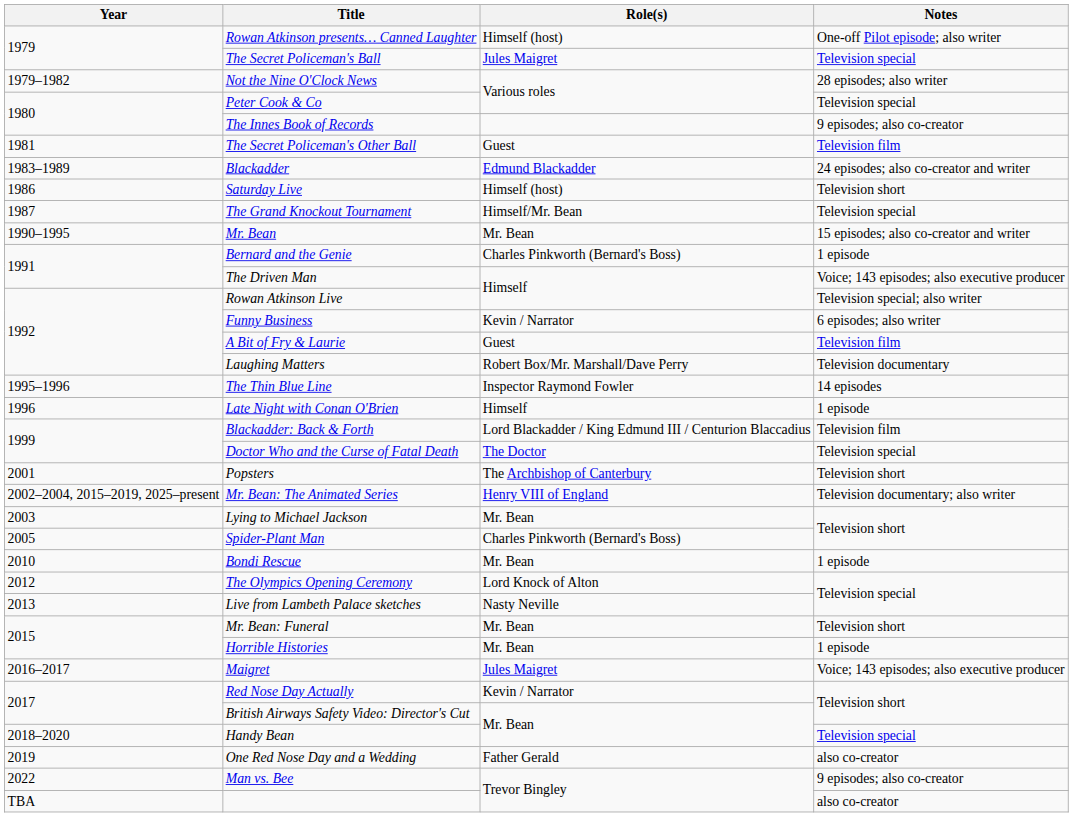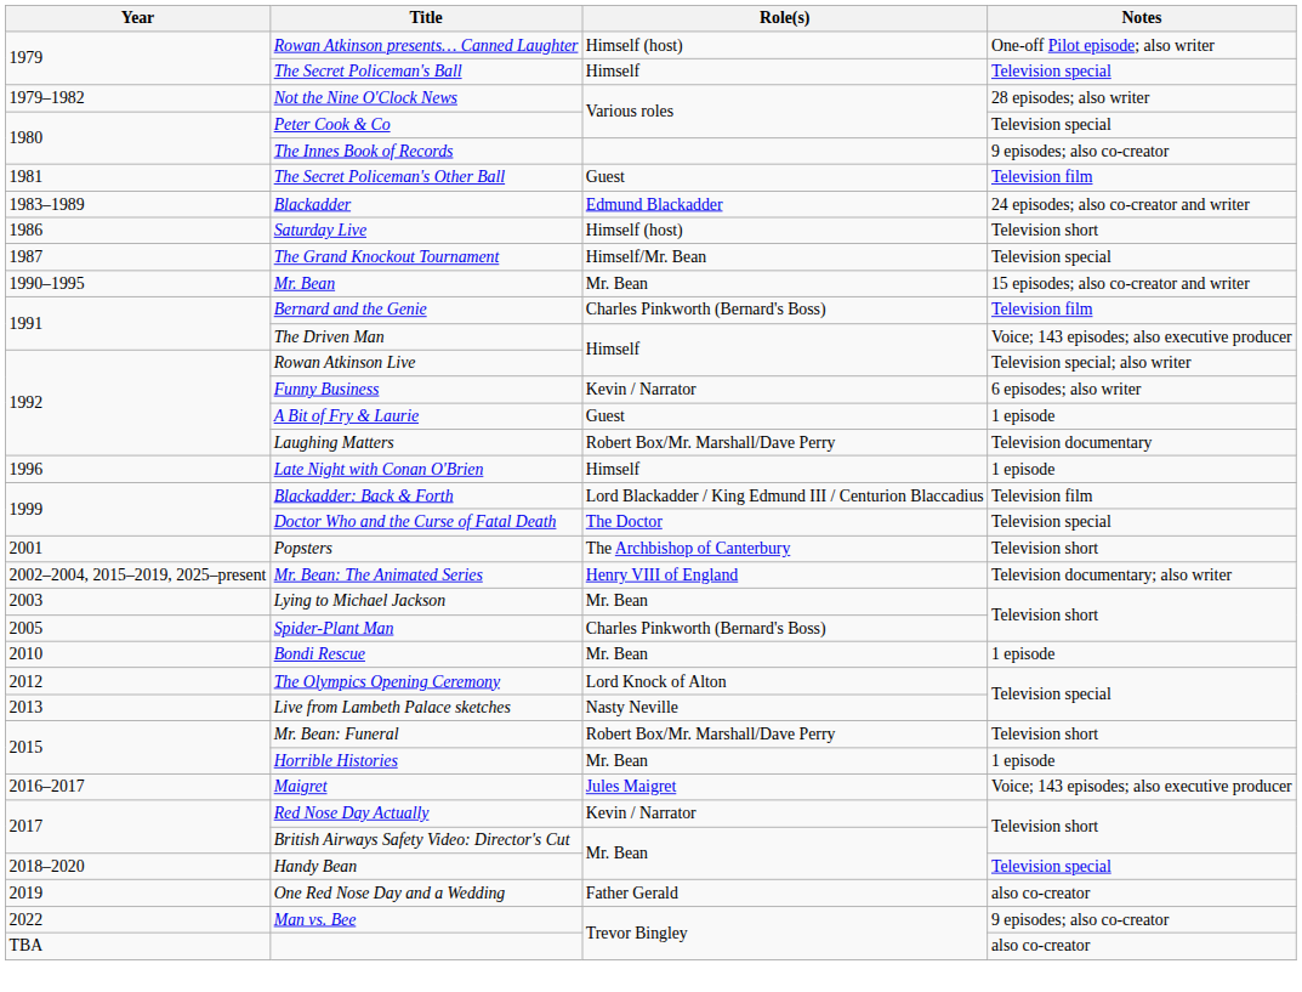 <table class="wikitable sortable plainrowheaders">
 <tr>
 <th scope="col">Year</th>
 <th scope="col">Title</th>
 <th scope="col">Role(s)</th>
 <th scope="col" class="unsortable">Notes</th>
 </tr>
 <tr>
 <td rowspan="2">1979</td>
 <td><em><a href='#'>Rowan Atkinson presents… Canned Laughter</a></em></td>
 <td>Himself (host)</td>
 <td>One-off <a href='#'>Pilot episode</a>; also writer</td>
 </tr>
 <tr>
 <td><em><a href='#'>The Secret Policeman's Ball</a></em></td>
-<td><a href='#'>Jules Maigret</a></td>
+<td>Himself</td>
 <td><a href='#'>Television special</a></td>
 </tr>
 <tr>
 <td>1979–1982</td>
 <td><em><a href='#'>Not the Nine O'Clock News</a></em></td>
 <td rowspan="2">Various roles</td>
 <td>28 episodes; also writer</td>
 </tr>
 <tr>
 <td rowspan="2">1980</td>
 <td><em><a href='#'>Peter Cook & Co</a></em></td>
 <td>Television special</td>
 </tr>
 <tr>
 <td><em><a href='#'>The Innes Book of Records</a></em></td>
 <td></td>
 <td>9 episodes; also co-creator</td>
 </tr>
 <tr>
 <td>1981</td>
 <td><em><a href='#'>The Secret Policeman's Other Ball</a></em></td>
 <td>Guest</td>
 <td><a href='#'>Television film</a></td>
 </tr>
 <tr>
 <td>1983–1989</td>
 <td><em><a href='#'>Blackadder</a></em></td>
 <td><a href='#'>Edmund Blackadder</a></td>
 <td>24 episodes; also co-creator and writer</td>
 </tr>
 <tr>
 <td>1986</td>
 <td><em><a href='#'>Saturday Live</a></em></td>
 <td>Himself (host)</td>
 <td>Television short</td>
 </tr>
 <tr>
 <td>1987</td>
 <td><em><a href='#'>The Grand Knockout Tournament</a></em></td>
 <td>Himself/Mr. Bean</td>
 <td>Television special</td>
 </tr>
 <tr>
 <td>1990–1995</td>
 <td><em><a href='#'>Mr. Bean</a></em></td>
 <td>Mr. Bean</td>
 <td>15 episodes; also co-creator and writer</td>
 </tr>
 <tr>
 <td rowspan="2">1991</td>
 <td><em><a href='#'>Bernard and the Genie</a></em></td>
 <td>Charles Pinkworth (Bernard's Boss)</td>
-<td>1 episode</td>
+<td><a href='#'>Television film</a></td>
 </tr>
 <tr>
 <td><em>The Driven Man</em></td>
 <td rowspan="2">Himself</td>
 <td>Voice; 143 episodes; also executive producer</td>
 </tr>
 <tr>
 <td rowspan="4">1992</td>
 <td><em>Rowan Atkinson Live</em></td>
 <td>Television special; also writer</td>
 </tr>
 <tr>
 <td><em><a href='#'>Funny Business</a></em></td>
 <td>Kevin / Narrator</td>
 <td>6 episodes; also writer</td>
 </tr>
 <tr>
 <td><em><a href='#'>A Bit of Fry & Laurie</a></em></td>
 <td>Guest</td>
-<td><a href='#'>Television film</a></td>
+<td>1 episode</td>
 </tr>
 <tr>
 <td><em>Laughing Matters</em></td>
 <td>Robert Box/Mr. Marshall/Dave Perry</td>
 <td>Television documentary</td>
-</tr>
-<tr>
-<td>1995–1996</td>
-<td><em><a href='#'>The Thin Blue Line</a></em></td>
-<td>Inspector Raymond Fowler</td>
-<td>14 episodes</td>
 </tr>
 <tr>
 <td>1996</td>
 <td><em><a href='#'>Late Night with Conan O'Brien</a></em></td>
 <td>Himself</td>
 <td>1 episode</td>
 </tr>
 <tr>
 <td rowspan="2">1999</td>
 <td><em><a href='#'>Blackadder: Back & Forth</a></em></td>
 <td>Lord Blackadder / King Edmund III / Centurion Blaccadius</td>
 <td>Television film</td>
 </tr>
 <tr>
 <td><em><a href='#'>Doctor Who and the Curse of Fatal Death</a></em></td>
 <td><a href='#'>The Doctor</a></td>
 <td>Television special</td>
 </tr>
 <tr>
 <td>2001</td>
 <td><em>Popsters</em></td>
 <td>The <a href='#'>Archbishop of Canterbury</a></td>
 <td>Television short</td>
 </tr>
 <tr>
 <td>2002–2004, 2015–2019, 2025–present</td>
 <td><em><a href='#'>Mr. Bean: The Animated Series</a></em></td>
 <td><a href='#'>Henry VIII of England</a></td>
 <td>Television documentary; also writer</td>
 </tr>
 <tr>
 <td>2003</td>
 <td><em>Lying to Michael Jackson</em></td>
 <td>Mr. Bean</td>
 <td rowspan="2">Television short</td>
 </tr>
 <tr>
 <td>2005</td>
 <td><em><a href='#'>Spider-Plant Man</a></em></td>
 <td>Charles Pinkworth (Bernard's Boss)</td>
 </tr>
 <tr>
 <td>2010</td>
 <td><em><a href='#'>Bondi Rescue</a></em></td>
 <td>Mr. Bean</td>
 <td>1 episode</td>
 </tr>
 <tr>
 <td>2012</td>
 <td><em><a href='#'>The Olympics Opening Ceremony</a></em></td>
 <td>Lord Knock of Alton</td>
 <td rowspan="2">Television special</td>
 </tr>
 <tr>
 <td>2013</td>
 <td><em>Live from Lambeth Palace sketches</em></td>
 <td>Nasty Neville</td>
 </tr>
 <tr>
 <td rowspan="2">2015</td>
 <td><em>Mr. Bean: Funeral</em></td>
-<td>Mr. Bean</td>
+<td>Robert Box/Mr. Marshall/Dave Perry</td>
 <td>Television short</td>
 </tr>
 <tr>
 <td><em><a href='#'>Horrible Histories</a></em></td>
 <td>Mr. Bean</td>
 <td>1 episode</td>
 </tr>
 <tr>
 <td>2016–2017</td>
 <td><em><a href='#'>Maigret</a></em></td>
 <td><a href='#'>Jules Maigret</a></td>
 <td>Voice; 143 episodes; also executive producer</td>
 </tr>
 <tr>
 <td rowspan="2">2017</td>
 <td><em><a href='#'>Red Nose Day Actually</a></em></td>
 <td>Kevin / Narrator</td>
 <td rowspan="2">Television short</td>
 </tr>
 <tr>
 <td><em>British Airways Safety Video: Director's Cut</em></td>
 <td rowspan="2">Mr. Bean</td>
 </tr>
 <tr>
 <td>2018–2020</td>
 <td><em>Handy Bean</em></td>
 <td><a href='#'>Television special</a></td>
 </tr>
 <tr>
 <td>2019</td>
 <td><em>One Red Nose Day and a Wedding</em></td>
 <td>Father Gerald</td>
 <td>also co-creator</td>
 </tr>
 <tr>
 <td>2022</td>
 <td><em><a href='#'>Man vs. Bee</a></em></td>
 <td rowspan="2">Trevor Bingley</td>
 <td>9 episodes; also co-creator</td>
 </tr>
 <tr>
 <td>TBA</td>
 <td></td>
 <td>also co-creator</td>
 </tr>
 </table>
